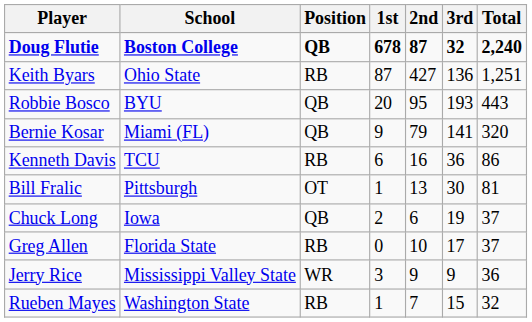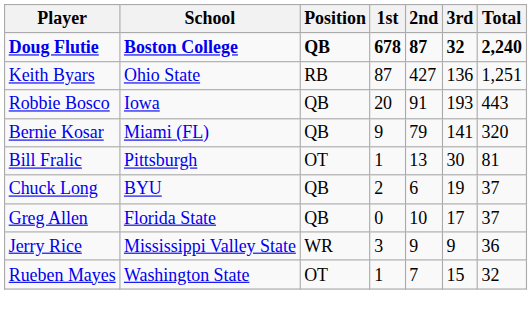 <table class="wikitable">
 <tr>
 <th>Player</th>
 <th>School</th>
 <th>Position</th>
 <th>1st</th>
 <th>2nd</th>
 <th>3rd</th>
 <th>Total</th>
 </tr>
 <tr>
 <td><strong><a href='#'>Doug Flutie</a></strong></td>
 <td><strong><a href='#'>Boston College</a></strong></td>
 <td><strong>QB</strong></td>
 <td><strong>678</strong></td>
 <td><strong>87</strong></td>
 <td><strong>32</strong></td>
 <td><strong>2,240</strong></td>
 </tr>
 <tr>
 <td><a href='#'>Keith Byars</a></td>
 <td><a href='#'>Ohio State</a></td>
 <td>RB</td>
 <td>87</td>
 <td>427</td>
 <td>136</td>
 <td>1,251</td>
 </tr>
 <tr>
 <td><a href='#'>Robbie Bosco</a></td>
-<td><a href='#'>BYU</a></td>
+<td><a href='#'>Iowa</a></td>
 <td>QB</td>
 <td>20</td>
-<td>95</td>
+<td>91</td>
 <td>193</td>
 <td>443</td>
 </tr>
 <tr>
 <td><a href='#'>Bernie Kosar</a></td>
 <td><a href='#'>Miami (FL)</a></td>
 <td>QB</td>
 <td>9</td>
 <td>79</td>
 <td>141</td>
 <td>320</td>
 </tr>
 <tr>
-<td><a href='#'>Kenneth Davis</a></td>
-<td><a href='#'>TCU</a></td>
-<td>RB</td>
-<td>6</td>
-<td>16</td>
-<td>36</td>
-<td>86</td>
-</tr>
-<tr>
 <td><a href='#'>Bill Fralic</a></td>
 <td><a href='#'>Pittsburgh</a></td>
 <td>OT</td>
 <td>1</td>
 <td>13</td>
 <td>30</td>
 <td>81</td>
 </tr>
 <tr>
 <td><a href='#'>Chuck Long</a></td>
-<td><a href='#'>Iowa</a></td>
+<td><a href='#'>BYU</a></td>
 <td>QB</td>
 <td>2</td>
 <td>6</td>
 <td>19</td>
 <td>37</td>
 </tr>
 <tr>
 <td><a href='#'>Greg Allen</a></td>
 <td><a href='#'>Florida State</a></td>
-<td>RB</td>
+<td>QB</td>
 <td>0</td>
 <td>10</td>
 <td>17</td>
 <td>37</td>
 </tr>
 <tr>
 <td><a href='#'>Jerry Rice</a></td>
 <td><a href='#'>Mississippi Valley State</a></td>
 <td>WR</td>
 <td>3</td>
 <td>9</td>
 <td>9</td>
 <td>36</td>
 </tr>
 <tr>
 <td><a href='#'>Rueben Mayes</a></td>
 <td><a href='#'>Washington State</a></td>
-<td>RB</td>
+<td>OT</td>
 <td>1</td>
 <td>7</td>
 <td>15</td>
 <td>32</td>
 </tr>
 </table>
